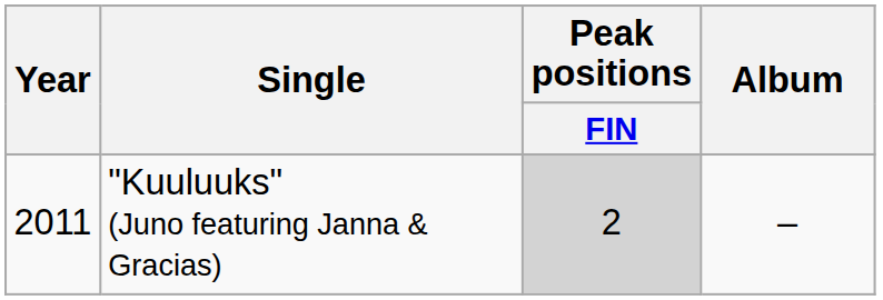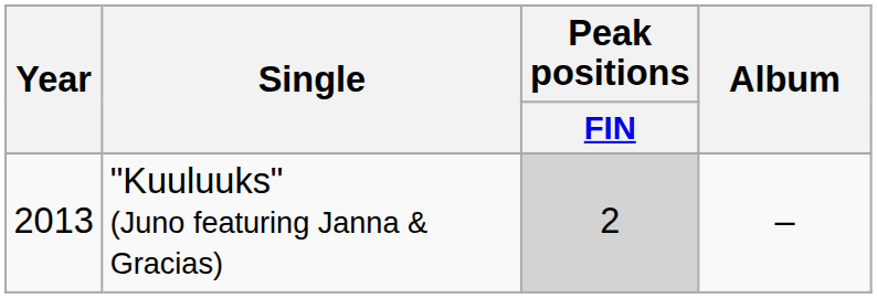 <table class="wikitable">
 <tr>
 <th rowspan="2" style="text-align:center; width:10px;">Year</th>
 <th rowspan="2" style="text-align:center; width:180px;">Single</th>
 <th style="text-align:center; width:20px;">Peak positions</th>
 <th rowspan="2" style="text-align:center; width:70px;">Album</th>
 </tr>
 <tr>
 <th scope="col" style="width:3em;font-size:90%;"><a href='#'>FIN</a><br></th>
 </tr>
 <tr>
-<td style="text-align:center;">2011</td>
+<td style="text-align:center;">2013</td>
 <td>"Kuuluuks"<br><small>(Juno featuring Janna & Gracias)</small></td>
 <td style="background: lightgrey; text-align:center;">2</td>
 <td style="text-align:center;">–</td>
 </tr>
 </table>
